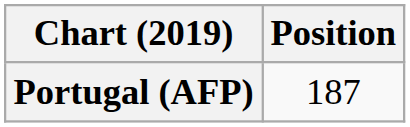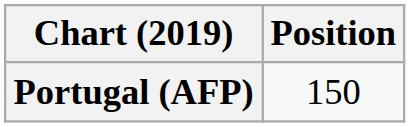 <table class="wikitable sortable plainrowheaders" style="text-align:center">
 <tr>
 <th scope="col">Chart (2019)</th>
 <th scope="col">Position</th>
 </tr>
 <tr>
 <th scope="row">Portugal (AFP)</th>
-<td>187</td>
+<td>150</td>
 </tr>
 </table>
